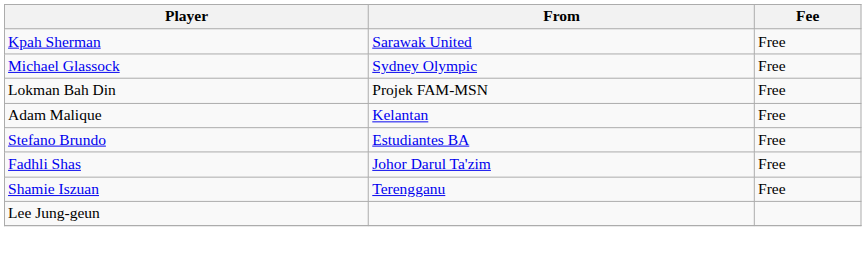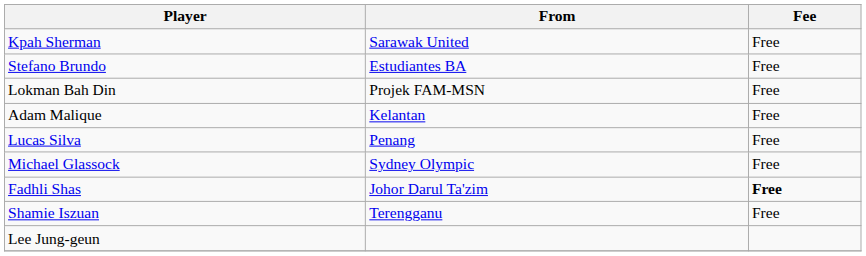 <table class="wikitable" style="text-align:left; font-size:100%;width:100%;">
 <tr>
 <th>Player</th>
 <th>From</th>
 <th>Fee</th>
 </tr>
 <tr>
 <td> <a href='#'>Kpah Sherman</a></td>
 <td> <a href='#'>Sarawak United</a></td>
 <td>Free</td>
 </tr>
 <tr>
-<td> <a href='#'>Michael Glassock</a></td>
-<td> <a href='#'>Sydney Olympic</a></td>
+<td> <a href='#'>Stefano Brundo</a></td>
+<td> <a href='#'>Estudiantes BA</a></td>
 <td>Free</td>
 </tr>
 <tr>
 <td> Lokman Bah Din</td>
 <td> Projek FAM-MSN</td>
 <td>Free</td>
 </tr>
 <tr>
 <td> Adam Malique</td>
 <td> <a href='#'>Kelantan</a></td>
 <td>Free</td>
 </tr>
 <tr>
-<td> <a href='#'>Stefano Brundo</a></td>
-<td> <a href='#'>Estudiantes BA</a></td>
+<td> <a href='#'>Lucas Silva</a></td>
+<td> <a href='#'>Penang</a></td>
+<td>Free</td>
+</tr>
+<tr>
+<td> <a href='#'>Michael Glassock</a></td>
+<td> <a href='#'>Sydney Olympic</a></td>
 <td>Free</td>
 </tr>
 <tr>
 <td> <a href='#'>Fadhli Shas</a></td>
 <td> <a href='#'>Johor Darul Ta'zim</a></td>
-<td>Free</td>
+<td><strong>Free</strong></td>
 </tr>
 <tr>
 <td> <a href='#'>Shamie Iszuan</a></td>
 <td> <a href='#'>Terengganu</a></td>
 <td>Free</td>
 </tr>
 <tr>
 <td> Lee Jung-geun</td>
 <td></td>
 <td></td>
 </tr>
 <tr>
 </tr>
 </table>
